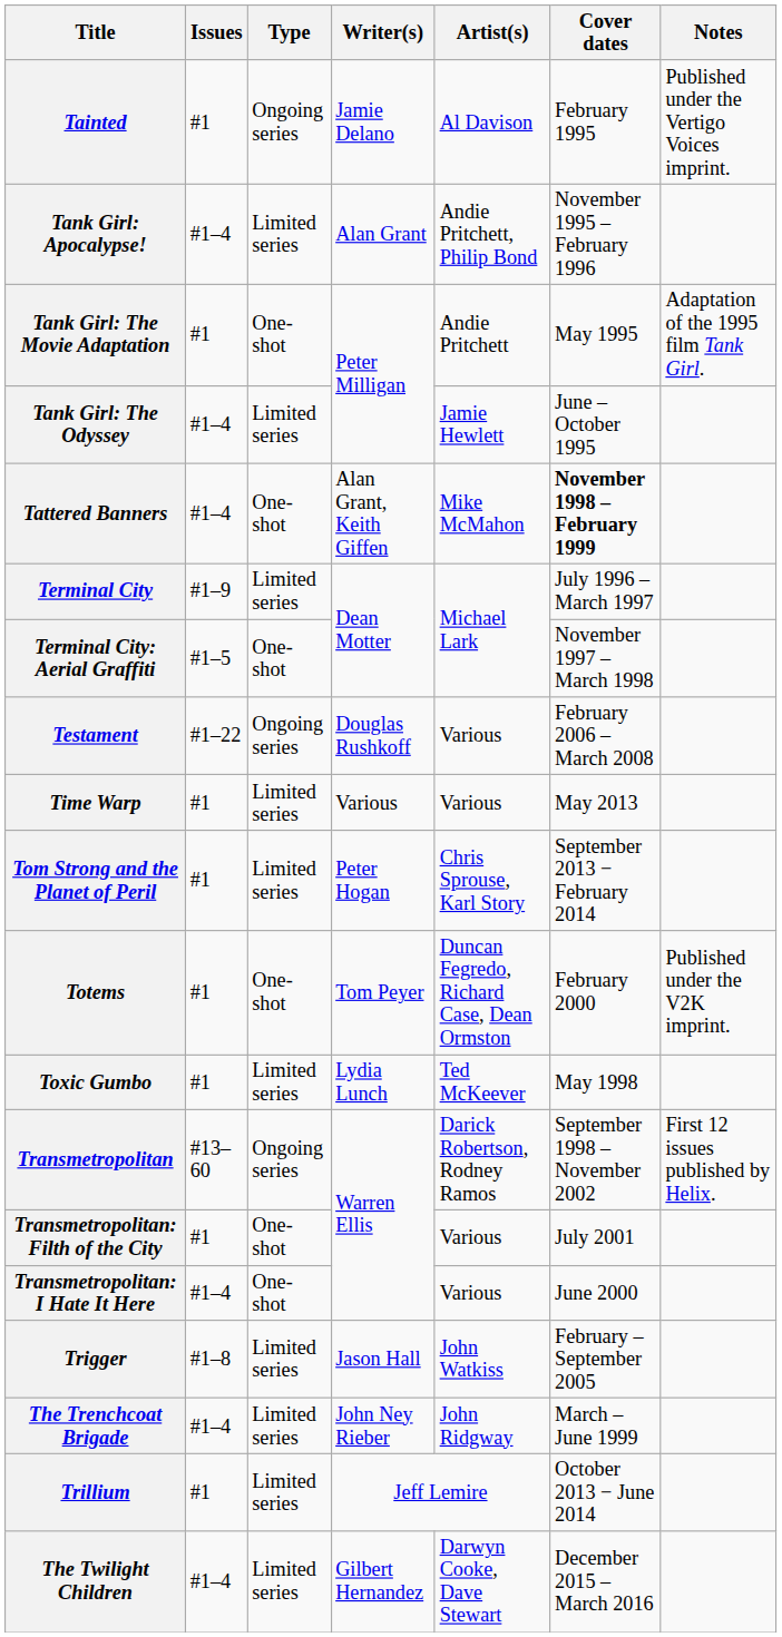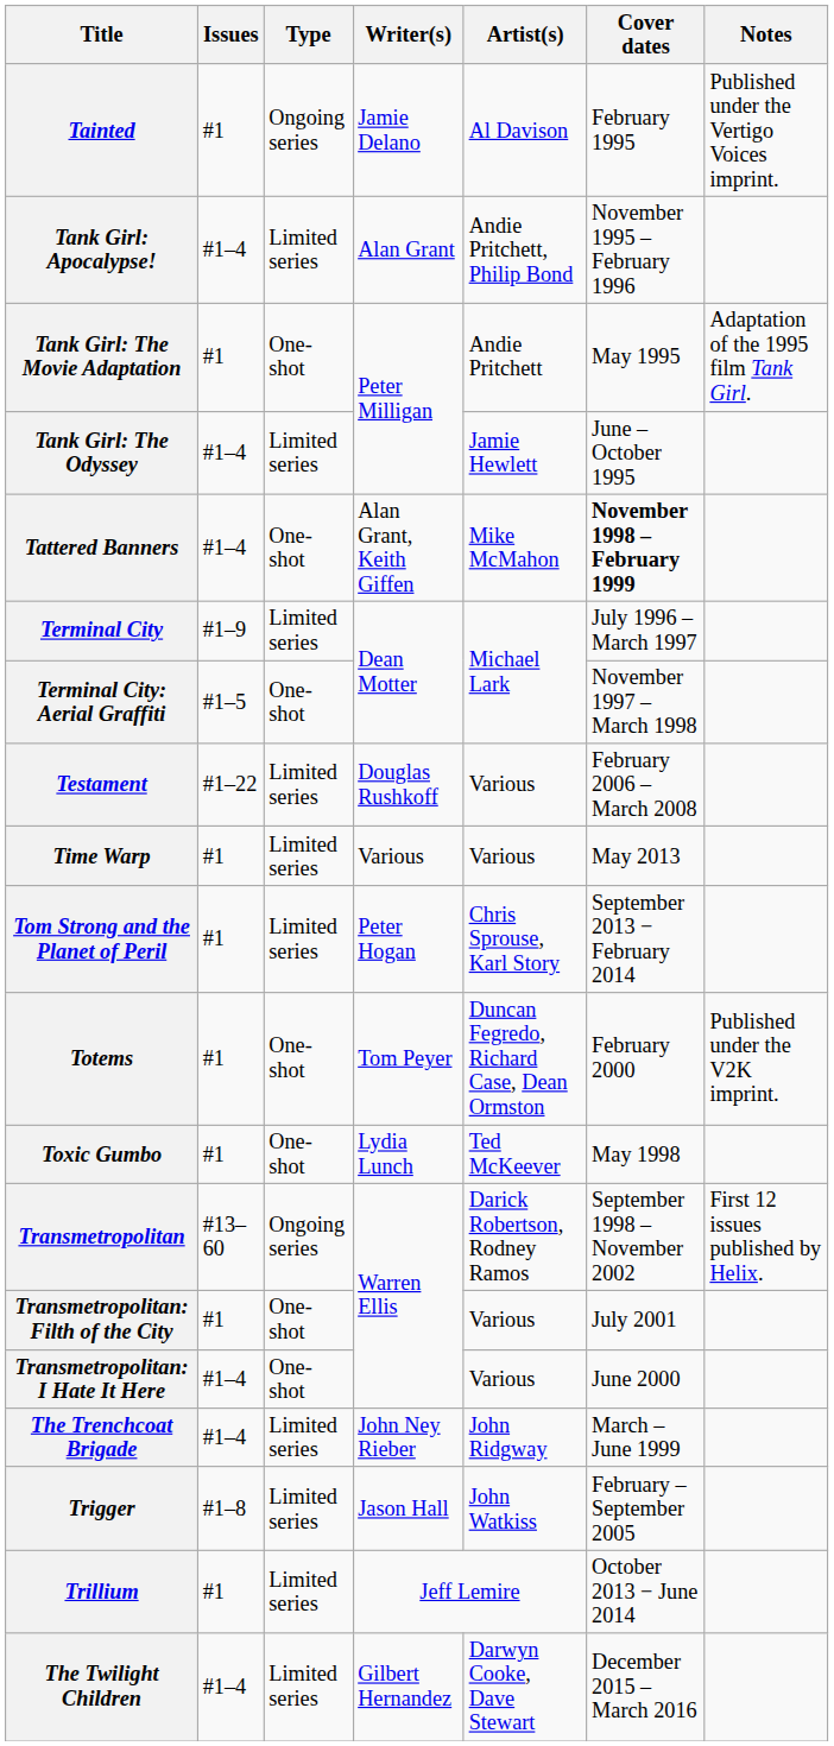 <table class="wikitable">
 <tr>
 <th>Title</th>
 <th>Issues</th>
 <th>Type</th>
 <th>Writer(s)</th>
 <th>Artist(s)</th>
 <th>Cover dates</th>
 <th>Notes</th>
 </tr>
 <tr>
 <th><em><a href='#'>Tainted</a></em></th>
 <td>#1</td>
 <td>Ongoing series</td>
 <td><a href='#'>Jamie Delano</a></td>
 <td><a href='#'>Al Davison</a></td>
 <td>February 1995</td>
 <td>Published under the Vertigo Voices imprint.</td>
 </tr>
 <tr>
 <th><em>Tank Girl: Apocalypse!</em></th>
 <td>#1–4</td>
 <td>Limited series</td>
 <td><a href='#'>Alan Grant</a></td>
 <td>Andie Pritchett, <a href='#'>Philip Bond</a></td>
 <td>November 1995 – February 1996</td>
 <td></td>
 </tr>
 <tr>
 <th><em>Tank Girl: The Movie Adaptation</em></th>
 <td>#1</td>
 <td>One-shot</td>
 <td rowspan="2"><a href='#'>Peter Milligan</a></td>
 <td>Andie Pritchett</td>
 <td>May 1995</td>
 <td>Adaptation of the 1995 film <em><a href='#'>Tank Girl</a></em>.</td>
 </tr>
 <tr>
 <th><em>Tank Girl: The Odyssey</em></th>
 <td>#1–4</td>
 <td>Limited series</td>
 <td><a href='#'>Jamie Hewlett</a></td>
 <td>June – October 1995</td>
 <td></td>
 </tr>
 <tr>
 <th><em>Tattered Banners</em></th>
 <td>#1–4</td>
 <td>One-shot</td>
 <td>Alan Grant, <a href='#'>Keith Giffen</a></td>
 <td><a href='#'>Mike McMahon</a></td>
 <td><strong>November 1998 – February 1999</strong></td>
 <td></td>
 </tr>
 <tr>
 <th><em><a href='#'>Terminal City</a></em></th>
 <td>#1–9</td>
 <td>Limited series</td>
 <td rowspan="2"><a href='#'>Dean Motter</a></td>
 <td rowspan="2"><a href='#'>Michael Lark</a></td>
 <td>July 1996 – March 1997</td>
 <td></td>
 </tr>
 <tr>
 <th><em>Terminal City: Aerial Graffiti</em></th>
 <td>#1–5</td>
 <td>One-shot</td>
 <td>November 1997 – March 1998</td>
 <td></td>
 </tr>
 <tr>
 <th><em><a href='#'>Testament</a></em></th>
 <td>#1–22</td>
-<td>Ongoing series</td>
+<td>Limited series</td>
 <td><a href='#'>Douglas Rushkoff</a></td>
 <td>Various</td>
 <td>February 2006 – March 2008</td>
 <td></td>
 </tr>
 <tr>
 <th><em>Time Warp</em></th>
 <td>#1</td>
 <td>Limited series</td>
 <td>Various</td>
 <td>Various</td>
 <td>May 2013</td>
 <td></td>
 </tr>
 <tr>
 <th><em><a href='#'>Tom Strong and the Planet of Peril</a></em></th>
 <td>#1</td>
 <td>Limited series</td>
 <td><a href='#'>Peter Hogan</a></td>
 <td><a href='#'>Chris Sprouse</a>, <a href='#'>Karl Story</a></td>
 <td>September 2013 − February 2014</td>
 <td></td>
 </tr>
 <tr>
 <th><em>Totems</em></th>
 <td>#1</td>
 <td>One-shot</td>
 <td><a href='#'>Tom Peyer</a></td>
 <td><a href='#'>Duncan Fegredo</a>, <a href='#'>Richard Case</a>, <a href='#'>Dean Ormston</a></td>
 <td>February 2000</td>
 <td>Published under the V2K imprint.</td>
 </tr>
 <tr>
 <th><em>Toxic Gumbo</em></th>
 <td>#1</td>
-<td>Limited series</td>
+<td>One-shot</td>
 <td><a href='#'>Lydia Lunch</a></td>
 <td><a href='#'>Ted McKeever</a></td>
 <td>May 1998</td>
 <td></td>
 </tr>
 <tr>
 <th><em><a href='#'>Transmetropolitan</a></em></th>
 <td>#13–60</td>
 <td>Ongoing series</td>
 <td rowspan="3"><a href='#'>Warren Ellis</a></td>
 <td><a href='#'>Darick Robertson</a>, Rodney Ramos</td>
 <td>September 1998 – November 2002</td>
 <td>First 12 issues published by <a href='#'>Helix</a>.</td>
 </tr>
 <tr>
 <th><em>Transmetropolitan: Filth of the City</em></th>
 <td>#1</td>
 <td>One-shot</td>
 <td>Various</td>
 <td>July 2001</td>
 <td></td>
 </tr>
 <tr>
 <th><em>Transmetropolitan: I Hate It Here</em></th>
 <td>#1–4</td>
 <td>One-shot</td>
 <td>Various</td>
 <td>June 2000</td>
 <td></td>
 </tr>
 <tr>
+<th><em><a href='#'>The Trenchcoat Brigade</a></em></th>
+<td>#1–4</td>
+<td>Limited series</td>
+<td><a href='#'>John Ney Rieber</a></td>
+<td><a href='#'>John Ridgway</a></td>
+<td>March – June 1999</td>
+<td></td>
+</tr>
+<tr>
 <th><em>Trigger</em></th>
 <td>#1–8</td>
 <td>Limited series</td>
 <td><a href='#'>Jason Hall</a></td>
 <td><a href='#'>John Watkiss</a></td>
 <td>February – September 2005</td>
-<td></td>
-</tr>
-<tr>
-<th><em><a href='#'>The Trenchcoat Brigade</a></em></th>
-<td>#1–4</td>
-<td>Limited series</td>
-<td><a href='#'>John Ney Rieber</a></td>
-<td><a href='#'>John Ridgway</a></td>
-<td>March – June 1999</td>
 <td></td>
 </tr>
 <tr>
 <th><em><a href='#'>Trillium</a></em></th>
 <td>#1</td>
 <td>Limited series</td>
 <td colspan="2" style="text-align: center"><a href='#'>Jeff Lemire</a></td>
 <td>October 2013 − June 2014</td>
 <td></td>
 </tr>
 <tr>
 <th><em>The Twilight Children</em></th>
 <td>#1–4</td>
 <td>Limited series</td>
 <td><a href='#'>Gilbert Hernandez</a></td>
 <td><a href='#'>Darwyn Cooke</a>, <a href='#'>Dave Stewart</a></td>
 <td>December 2015 – March 2016</td>
 <td></td>
 </tr>
 </table>
